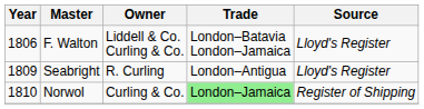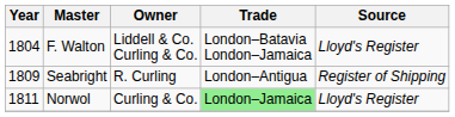 <table class="sortable wikitable">
 <tr>
 <th>Year</th>
 <th>Master</th>
 <th>Owner</th>
 <th>Trade</th>
 <th>Source</th>
 </tr>
 <tr>
-<td>1806</td>
+<td>1804</td>
 <td>F. Walton</td>
 <td>Liddell & Co.<br>Curling & Co.</td>
 <td>London–Batavia<br>London–Jamaica</td>
 <td><em>Lloyd's Register</em></td>
 </tr>
 <tr>
 <td>1809</td>
 <td>Seabright</td>
 <td>R. Curling</td>
 <td>London–Antigua</td>
-<td><em>Lloyd's Register</em></td>
+<td><em>Register of Shipping</em></td>
 </tr>
 <tr>
-<td>1810</td>
+<td>1811</td>
 <td>Norwol</td>
 <td>Curling & Co.</td>
 <td style="background: lightgreen;">London–Jamaica</td>
-<td><em>Register of Shipping</em></td>
+<td><em>Lloyd's Register</em></td>
 </tr>
 <tr>
 </tr>
 </table>
